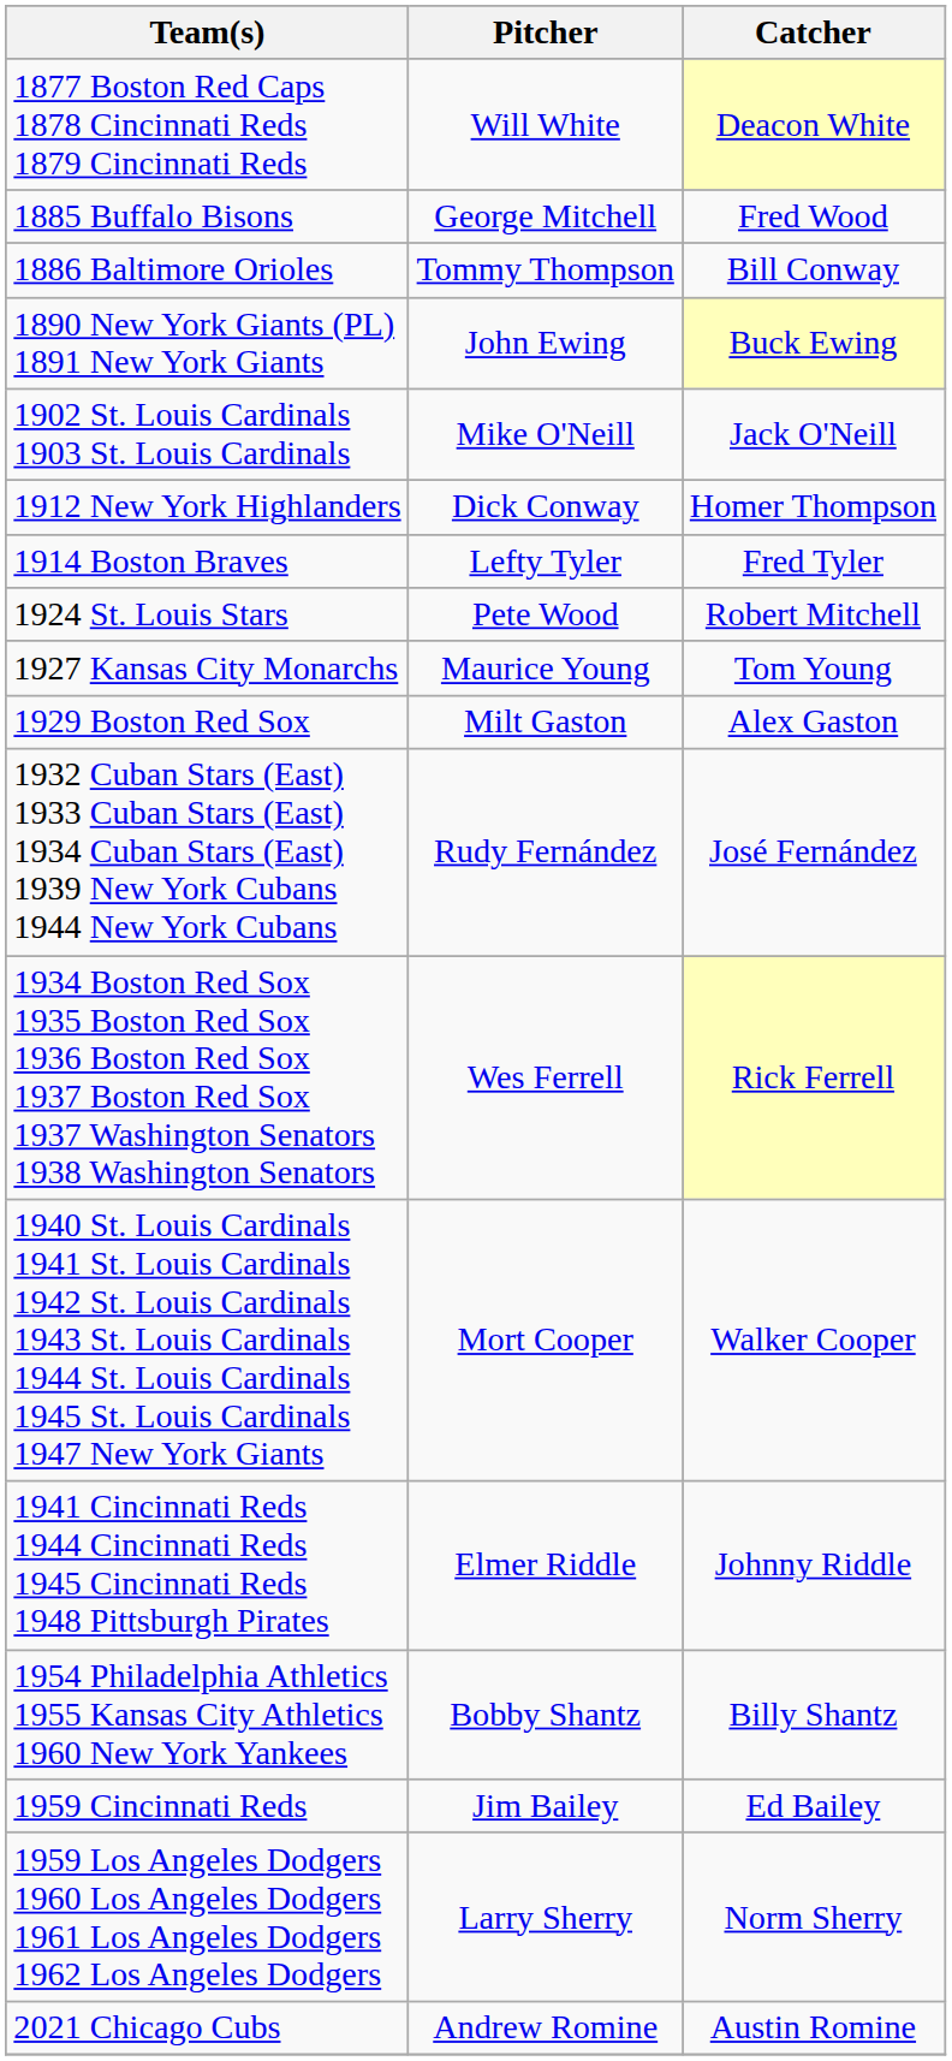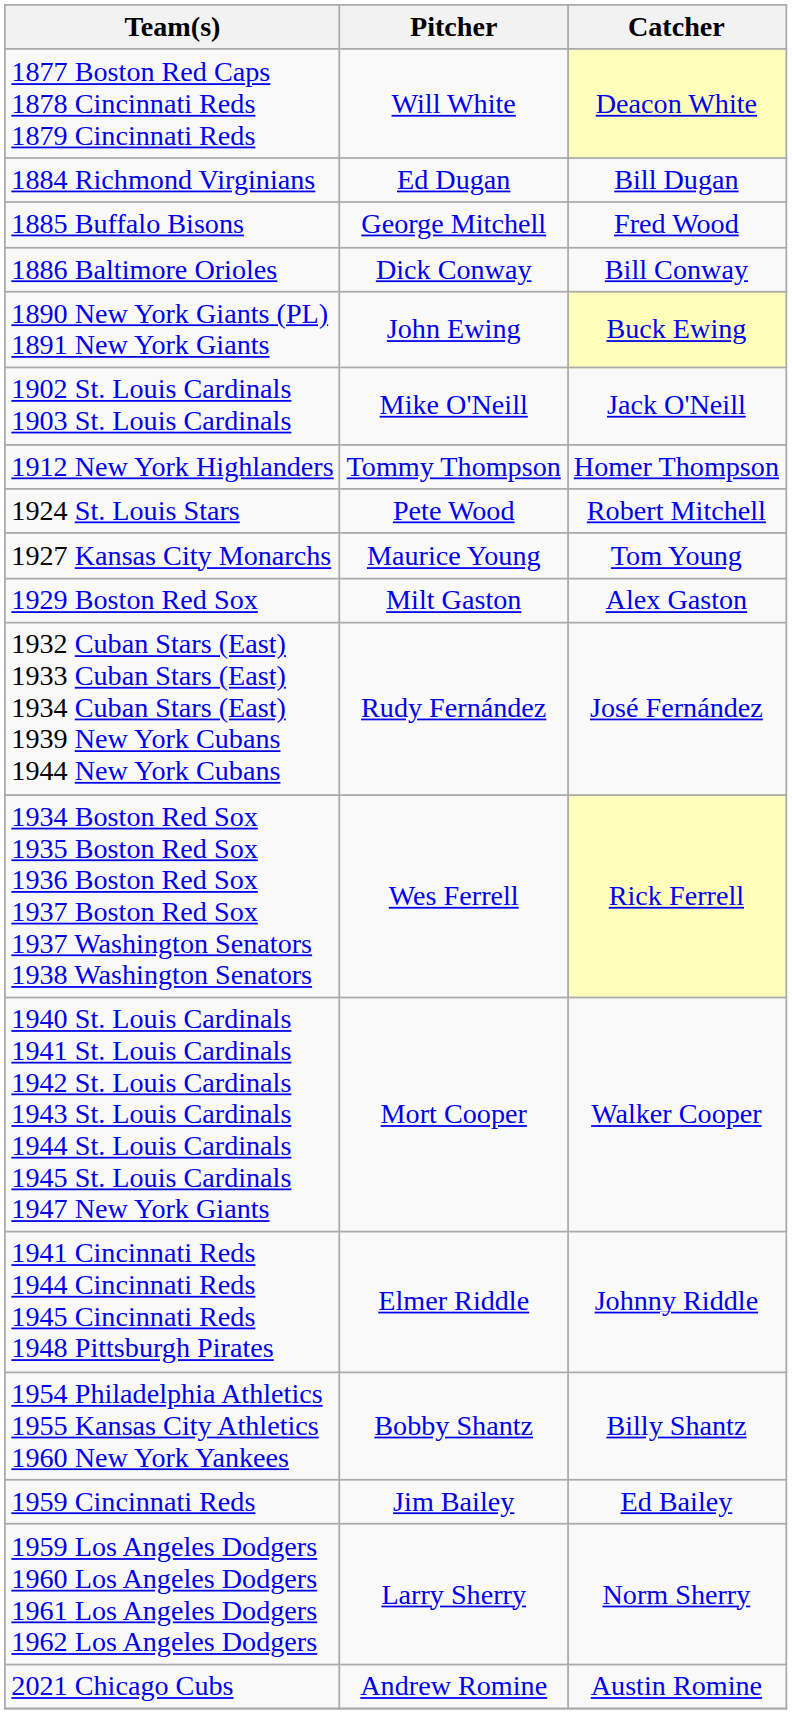 <table class="wikitable" style="text-align:center">
 <tr>
 <th>Team(s)</th>
 <th>Pitcher</th>
 <th>Catcher</th>
 </tr>
 <tr>
 <td style="text-align:left"><a href='#'>1877 Boston Red Caps</a><br><a href='#'>1878 Cincinnati Reds</a><br><a href='#'>1879 Cincinnati Reds</a></td>
 <td><a href='#'>Will White</a></td>
 <td scope="row" style="background:#ffb;"><a href='#'>Deacon White</a></td>
 </tr>
 <tr>
+<td style="text-align:left"><a href='#'>1884 Richmond Virginians</a></td>
+<td><a href='#'>Ed Dugan</a></td>
+<td><a href='#'>Bill Dugan</a></td>
+</tr>
+<tr>
 <td style="text-align:left"><a href='#'>1885 Buffalo Bisons</a></td>
 <td><a href='#'>George Mitchell</a></td>
 <td><a href='#'>Fred Wood</a></td>
 </tr>
 <tr>
 <td style="text-align:left"><a href='#'>1886 Baltimore Orioles</a></td>
-<td><a href='#'>Tommy Thompson</a></td>
+<td><a href='#'>Dick Conway</a></td>
 <td><a href='#'>Bill Conway</a></td>
 </tr>
 <tr>
 <td style="text-align:left"><a href='#'>1890 New York Giants (PL)</a><br><a href='#'>1891 New York Giants</a></td>
 <td><a href='#'>John Ewing</a></td>
 <td scope="row" style="background:#ffb;"><a href='#'>Buck Ewing</a></td>
 </tr>
 <tr>
 <td style="text-align:left"><a href='#'>1902 St. Louis Cardinals</a><br><a href='#'>1903 St. Louis Cardinals</a></td>
 <td><a href='#'>Mike O'Neill</a></td>
 <td><a href='#'>Jack O'Neill</a></td>
 </tr>
 <tr>
 <td style="text-align:left"><a href='#'>1912 New York Highlanders</a></td>
-<td><a href='#'>Dick Conway</a></td>
+<td><a href='#'>Tommy Thompson</a></td>
 <td><a href='#'>Homer Thompson</a></td>
-</tr>
-<tr>
-<td style="text-align:left"><a href='#'>1914 Boston Braves</a></td>
-<td><a href='#'>Lefty Tyler</a></td>
-<td><a href='#'>Fred Tyler</a></td>
 </tr>
 <tr>
 <td style="text-align:left">1924 <a href='#'>St. Louis Stars</a></td>
 <td><a href='#'>Pete Wood</a></td>
 <td><a href='#'>Robert Mitchell</a></td>
 </tr>
 <tr>
 <td style="text-align:left">1927 <a href='#'>Kansas City Monarchs</a></td>
 <td><a href='#'>Maurice Young</a></td>
 <td><a href='#'>Tom Young</a></td>
 </tr>
 <tr>
 <td style="text-align:left"><a href='#'>1929 Boston Red Sox</a></td>
 <td><a href='#'>Milt Gaston</a></td>
 <td><a href='#'>Alex Gaston</a></td>
 </tr>
 <tr>
 <td style="text-align:left">1932 <a href='#'>Cuban Stars (East)</a><br>1933 <a href='#'>Cuban Stars (East)</a><br>1934 <a href='#'>Cuban Stars (East)</a><br>1939 <a href='#'>New York Cubans</a><br>1944 <a href='#'>New York Cubans</a></td>
 <td><a href='#'>Rudy Fernández</a></td>
 <td><a href='#'>José Fernández</a></td>
 </tr>
 <tr>
 <td style="text-align:left"><a href='#'>1934 Boston Red Sox</a><br><a href='#'>1935 Boston Red Sox</a><br><a href='#'>1936 Boston Red Sox</a><br><a href='#'>1937 Boston Red Sox</a><br><a href='#'>1937 Washington Senators</a><br><a href='#'>1938 Washington Senators</a></td>
 <td><a href='#'>Wes Ferrell</a></td>
 <td scope="row" style="background:#ffb;"><a href='#'>Rick Ferrell</a></td>
 </tr>
 <tr>
 <td style="text-align:left"><a href='#'>1940 St. Louis Cardinals</a><br><a href='#'>1941 St. Louis Cardinals</a><br><a href='#'>1942 St. Louis Cardinals</a><br><a href='#'>1943 St. Louis Cardinals</a><br><a href='#'>1944 St. Louis Cardinals</a><br><a href='#'>1945 St. Louis Cardinals</a><br><a href='#'>1947 New York Giants</a></td>
 <td><a href='#'>Mort Cooper</a></td>
 <td><a href='#'>Walker Cooper</a></td>
 </tr>
 <tr>
 <td style="text-align:left"><a href='#'>1941 Cincinnati Reds</a><br><a href='#'>1944 Cincinnati Reds</a><br><a href='#'>1945 Cincinnati Reds</a><br><a href='#'>1948 Pittsburgh Pirates</a></td>
 <td><a href='#'>Elmer Riddle</a></td>
 <td><a href='#'>Johnny Riddle</a></td>
 </tr>
 <tr>
 <td style="text-align:left"><a href='#'>1954 Philadelphia Athletics</a><br><a href='#'>1955 Kansas City Athletics</a><br><a href='#'>1960 New York Yankees</a></td>
 <td><a href='#'>Bobby Shantz</a></td>
 <td><a href='#'>Billy Shantz</a></td>
 </tr>
 <tr>
 <td style="text-align:left"><a href='#'>1959 Cincinnati Reds</a></td>
 <td><a href='#'>Jim Bailey</a></td>
 <td><a href='#'>Ed Bailey</a></td>
 </tr>
 <tr>
 <td style="text-align:left"><a href='#'>1959 Los Angeles Dodgers</a><br><a href='#'>1960 Los Angeles Dodgers</a><br><a href='#'>1961 Los Angeles Dodgers</a><br><a href='#'>1962 Los Angeles Dodgers</a></td>
 <td><a href='#'>Larry Sherry</a></td>
 <td><a href='#'>Norm Sherry</a></td>
 </tr>
 <tr>
 <td style="text-align:left"><a href='#'>2021 Chicago Cubs</a></td>
 <td><a href='#'>Andrew Romine</a></td>
 <td><a href='#'>Austin Romine</a></td>
 </tr>
 <tr>
 </tr>
 </table>
